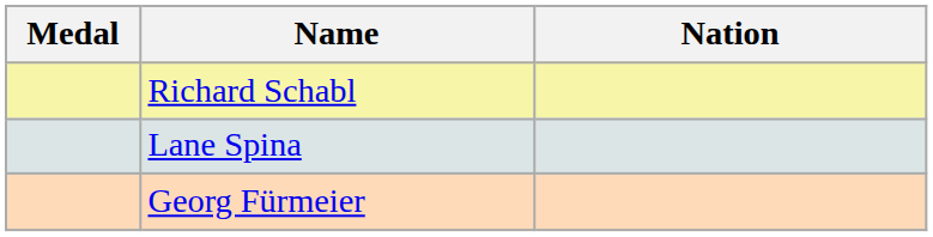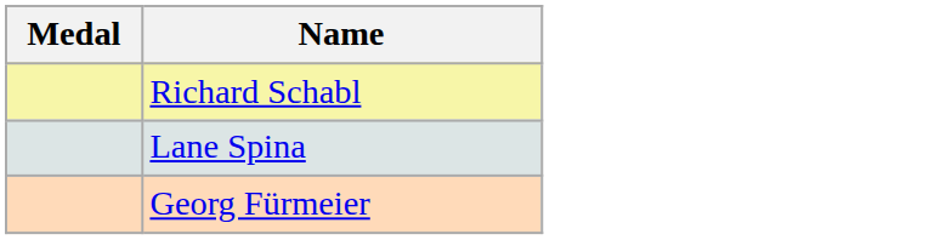 <table class=wikitable style="border:1px solid #AAAAAA;font-size:90%">
 <tr bgcolor="#E4E4E4">
 <th width=50>Medal</th>
 <th width=160>Name</th>
-<th width=160>Nation</th>
 </tr>
 <tr bgcolor="#F7F6A8">
 <td align="center"></td>
 <td><a href='#'>Richard Schabl</a></td>
-<td></td>
 </tr>
 <tr bgcolor="#DCE5E5">
 <td align="center"></td>
 <td><a href='#'>Lane Spina</a></td>
-<td></td>
 </tr>
 <tr bgcolor="#FFDAB9">
 <td align="center"></td>
 <td><a href='#'>Georg Fürmeier</a></td>
-<td></td>
 </tr>
 </table>
